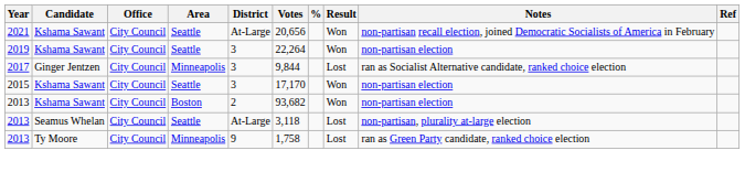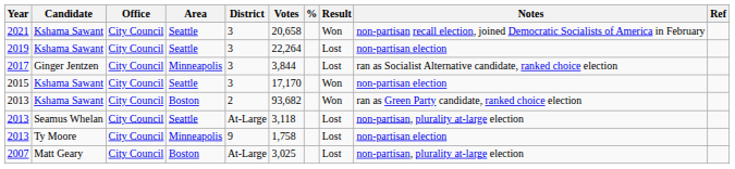 <table class="wikitable sortable" style="font-size:80%">
 <tr>
 <th>Year</th>
 <th>Candidate</th>
 <th>Office</th>
 <th>Area</th>
 <th>District</th>
 <th>Votes</th>
 <th>%</th>
 <th>Result</th>
 <th>Notes</th>
 <th>Ref</th>
 </tr>
 <tr>
 <td><a href='#'>2021</a></td>
 <td><a href='#'>Kshama Sawant</a></td>
 <td><a href='#'>City Council</a></td>
 <td><a href='#'>Seattle</a></td>
-<td>At-Large</td>
-<td>20,656</td>
+<td>3</td>
+<td>20,658</td>
 <td></td>
 <td> Won</td>
 <td><a href='#'>non-partisan</a> <a href='#'>recall election</a>, joined <a href='#'>Democratic Socialists of America</a> in February</td>
 <td></td>
 </tr>
 <tr>
 <td><a href='#'>2019</a></td>
 <td><a href='#'>Kshama Sawant</a></td>
 <td><a href='#'>City Council</a></td>
 <td><a href='#'>Seattle</a></td>
 <td>3</td>
 <td>22,264</td>
 <td></td>
-<td> Won</td>
+<td> Lost</td>
 <td><a href='#'>non-partisan election</a></td>
 <td></td>
 </tr>
 <tr>
 <td><a href='#'>2017</a></td>
 <td>Ginger Jentzen</td>
 <td><a href='#'>City Council</a></td>
 <td><a href='#'>Minneapolis</a></td>
 <td>3</td>
-<td>9,844</td>
+<td>3,844</td>
 <td></td>
 <td> Lost</td>
 <td>ran as Socialist Alternative candidate, <a href='#'>ranked choice</a> election</td>
 <td></td>
 </tr>
 <tr>
 <td>2015</td>
 <td><a href='#'>Kshama Sawant</a></td>
 <td><a href='#'>City Council</a></td>
 <td><a href='#'>Seattle</a></td>
 <td>3</td>
 <td>17,170</td>
 <td></td>
 <td> Won</td>
 <td><a href='#'>non-partisan election</a></td>
 <td></td>
 </tr>
 <tr>
 <td>2013</td>
 <td><a href='#'>Kshama Sawant</a></td>
 <td><a href='#'>City Council</a></td>
 <td><a href='#'>Boston</a></td>
 <td>2</td>
 <td>93,682</td>
 <td></td>
 <td> Won</td>
-<td><a href='#'>non-partisan election</a></td>
+<td>ran as <a href='#'>Green Party</a> candidate, <a href='#'>ranked choice</a> election</td>
 <td></td>
 </tr>
 <tr>
 <td><a href='#'>2013</a></td>
 <td>Seamus Whelan</td>
 <td><a href='#'>City Council</a></td>
 <td><a href='#'>Seattle</a></td>
 <td>At-Large</td>
 <td>3,118</td>
 <td></td>
 <td> Lost</td>
 <td><a href='#'>non-partisan</a>, <a href='#'>plurality at-large</a> election</td>
 <td></td>
 </tr>
 <tr>
 <td><a href='#'>2013</a></td>
 <td>Ty Moore</td>
 <td><a href='#'>City Council</a></td>
 <td><a href='#'>Minneapolis</a></td>
 <td>9</td>
 <td>1,758</td>
 <td></td>
 <td> Lost</td>
-<td>ran as <a href='#'>Green Party</a> candidate, <a href='#'>ranked choice</a> election</td>
+<td><a href='#'>non-partisan election</a></td>
+<td></td>
+</tr>
+<tr>
+<td><a href='#'>2007</a></td>
+<td>Matt Geary</td>
+<td><a href='#'>City Council</a></td>
+<td><a href='#'>Boston</a></td>
+<td>At-Large</td>
+<td>3,025</td>
+<td></td>
+<td> Lost</td>
+<td><a href='#'>non-partisan</a>, <a href='#'>plurality at-large</a> election</td>
 <td></td>
 </tr>
 </table>
